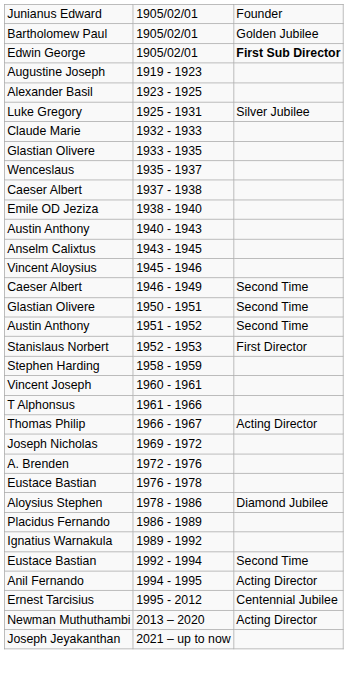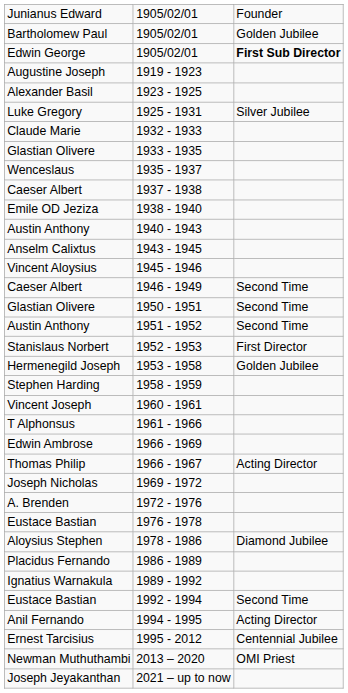 <table class=wikitable>
 <tr>
 <td>Junianus Edward</td>
 <td>1905/02/01</td>
 <td>Founder</td>
 </tr>
 <tr>
 <td>Bartholomew Paul</td>
 <td>1905/02/01</td>
 <td>Golden Jubilee</td>
 </tr>
 <tr>
 <td>Edwin George</td>
 <td>1905/02/01</td>
 <td><strong>First Sub Director</strong></td>
 </tr>
 <tr>
 <td>Augustine Joseph</td>
 <td>1919 - 1923</td>
 <td></td>
 </tr>
 <tr>
 <td>Alexander Basil</td>
 <td>1923 - 1925</td>
 <td></td>
 </tr>
 <tr>
 <td>Luke Gregory</td>
 <td>1925 - 1931</td>
 <td>Silver Jubilee</td>
 </tr>
 <tr>
 <td>Claude Marie</td>
 <td>1932 - 1933</td>
 <td></td>
 </tr>
 <tr>
 <td>Glastian Olivere</td>
 <td>1933 - 1935</td>
 <td></td>
 </tr>
 <tr>
 <td>Wenceslaus</td>
 <td>1935 - 1937</td>
 <td></td>
 </tr>
 <tr>
 <td>Caeser Albert</td>
 <td>1937 - 1938</td>
 <td></td>
 </tr>
 <tr>
 <td>Emile OD Jeziza</td>
 <td>1938 - 1940</td>
 <td></td>
 </tr>
 <tr>
 <td>Austin Anthony</td>
 <td>1940 - 1943</td>
 <td></td>
 </tr>
 <tr>
 <td>Anselm Calixtus</td>
 <td>1943 - 1945</td>
 <td></td>
 </tr>
 <tr>
 <td>Vincent Aloysius</td>
 <td>1945 - 1946</td>
 <td></td>
 </tr>
 <tr>
 <td>Caeser Albert</td>
 <td>1946 - 1949</td>
 <td>Second Time</td>
 </tr>
 <tr>
 <td>Glastian Olivere</td>
 <td>1950 - 1951</td>
 <td>Second Time</td>
 </tr>
 <tr>
 <td>Austin Anthony</td>
 <td>1951 - 1952</td>
 <td>Second Time</td>
 </tr>
 <tr>
 <td>Stanislaus Norbert</td>
 <td>1952 - 1953</td>
 <td>First Director</td>
 </tr>
 <tr>
+<td>Hermenegild Joseph</td>
+<td>1953 - 1958</td>
+<td>Golden Jubilee</td>
+</tr>
+<tr>
 <td>Stephen Harding</td>
 <td>1958 - 1959</td>
 <td></td>
 </tr>
 <tr>
 <td>Vincent Joseph</td>
 <td>1960 - 1961</td>
 <td></td>
 </tr>
 <tr>
 <td>T Alphonsus</td>
 <td>1961 - 1966</td>
+<td></td>
+</tr>
+<tr>
+<td>Edwin Ambrose</td>
+<td>1966 - 1969</td>
 <td></td>
 </tr>
 <tr>
 <td>Thomas Philip</td>
 <td>1966 - 1967</td>
 <td>Acting Director</td>
 </tr>
 <tr>
 <td>Joseph Nicholas</td>
 <td>1969 - 1972</td>
 <td></td>
 </tr>
 <tr>
 <td>A. Brenden</td>
 <td>1972 - 1976</td>
 <td></td>
 </tr>
 <tr>
 <td>Eustace Bastian</td>
 <td>1976 - 1978</td>
 <td></td>
 </tr>
 <tr>
 <td>Aloysius Stephen</td>
 <td>1978 - 1986</td>
 <td>Diamond Jubilee</td>
 </tr>
 <tr>
 <td>Placidus Fernando</td>
 <td>1986 - 1989</td>
 <td></td>
 </tr>
 <tr>
 <td>Ignatius Warnakula</td>
 <td>1989 - 1992</td>
 <td></td>
 </tr>
 <tr>
 <td>Eustace Bastian</td>
 <td>1992 - 1994</td>
 <td>Second Time</td>
 </tr>
 <tr>
 <td>Anil Fernando</td>
 <td>1994 - 1995</td>
 <td>Acting Director</td>
 </tr>
 <tr>
 <td>Ernest Tarcisius</td>
 <td>1995 - 2012</td>
 <td>Centennial Jubilee</td>
 </tr>
 <tr>
 <td>Newman Muthuthambi</td>
 <td>2013 – 2020</td>
-<td>Acting Director</td>
+<td>OMI  Priest</td>
 </tr>
 <tr>
 <td>Joseph Jeyakanthan</td>
 <td>2021 – up to now</td>
 <td></td>
 </tr>
 </table>
